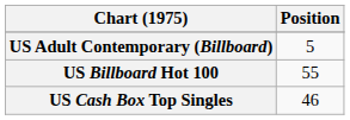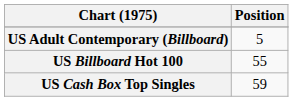 <table class="wikitable sortable plainrowheaders" style="text-align:center">
 <tr>
 <th scope="col">Chart (1975)</th>
 <th scope="col">Position</th>
 </tr>
 <tr>
 </tr>
 <tr>
 </tr>
 <tr>
 <th scope="row">US Adult Contemporary (<em>Billboard</em>)</th>
 <td>5</td>
 </tr>
 <tr>
 <th scope="row">US <em>Billboard</em> Hot 100</th>
 <td>55</td>
 </tr>
 <tr>
 <th scope="row">US <em>Cash Box</em> Top Singles</th>
-<td>46</td>
+<td>59</td>
 </tr>
 </table>
